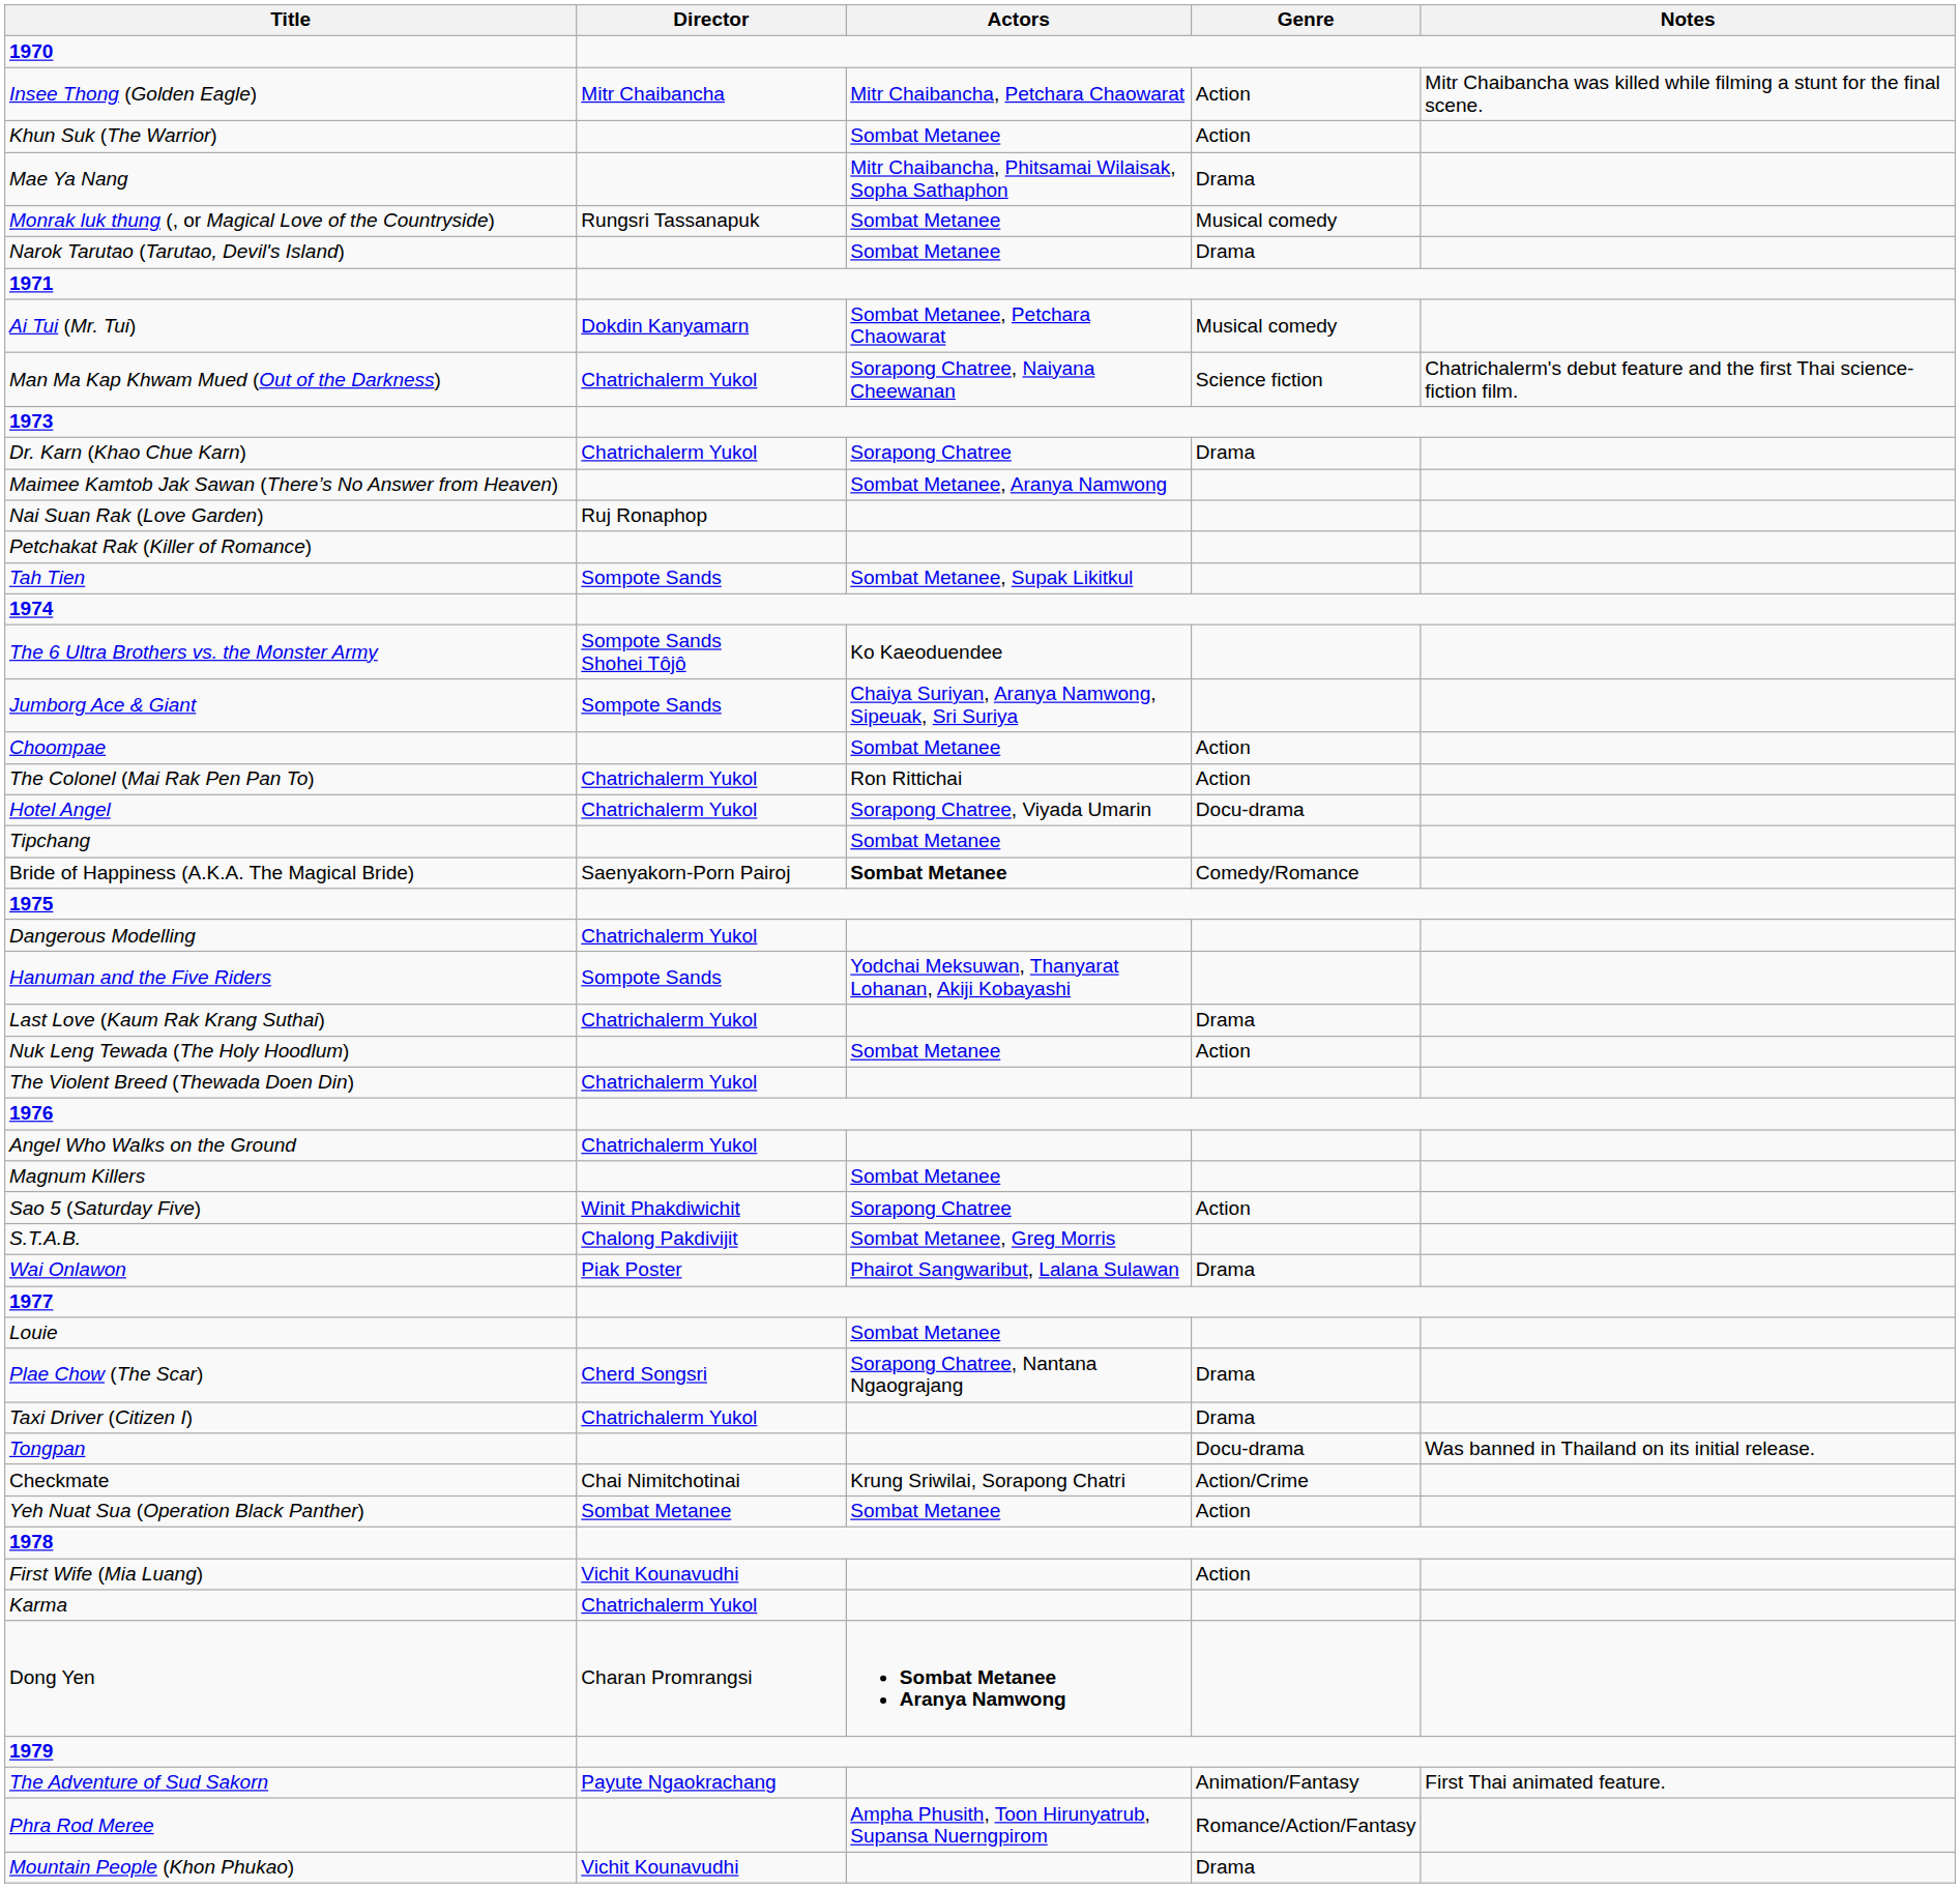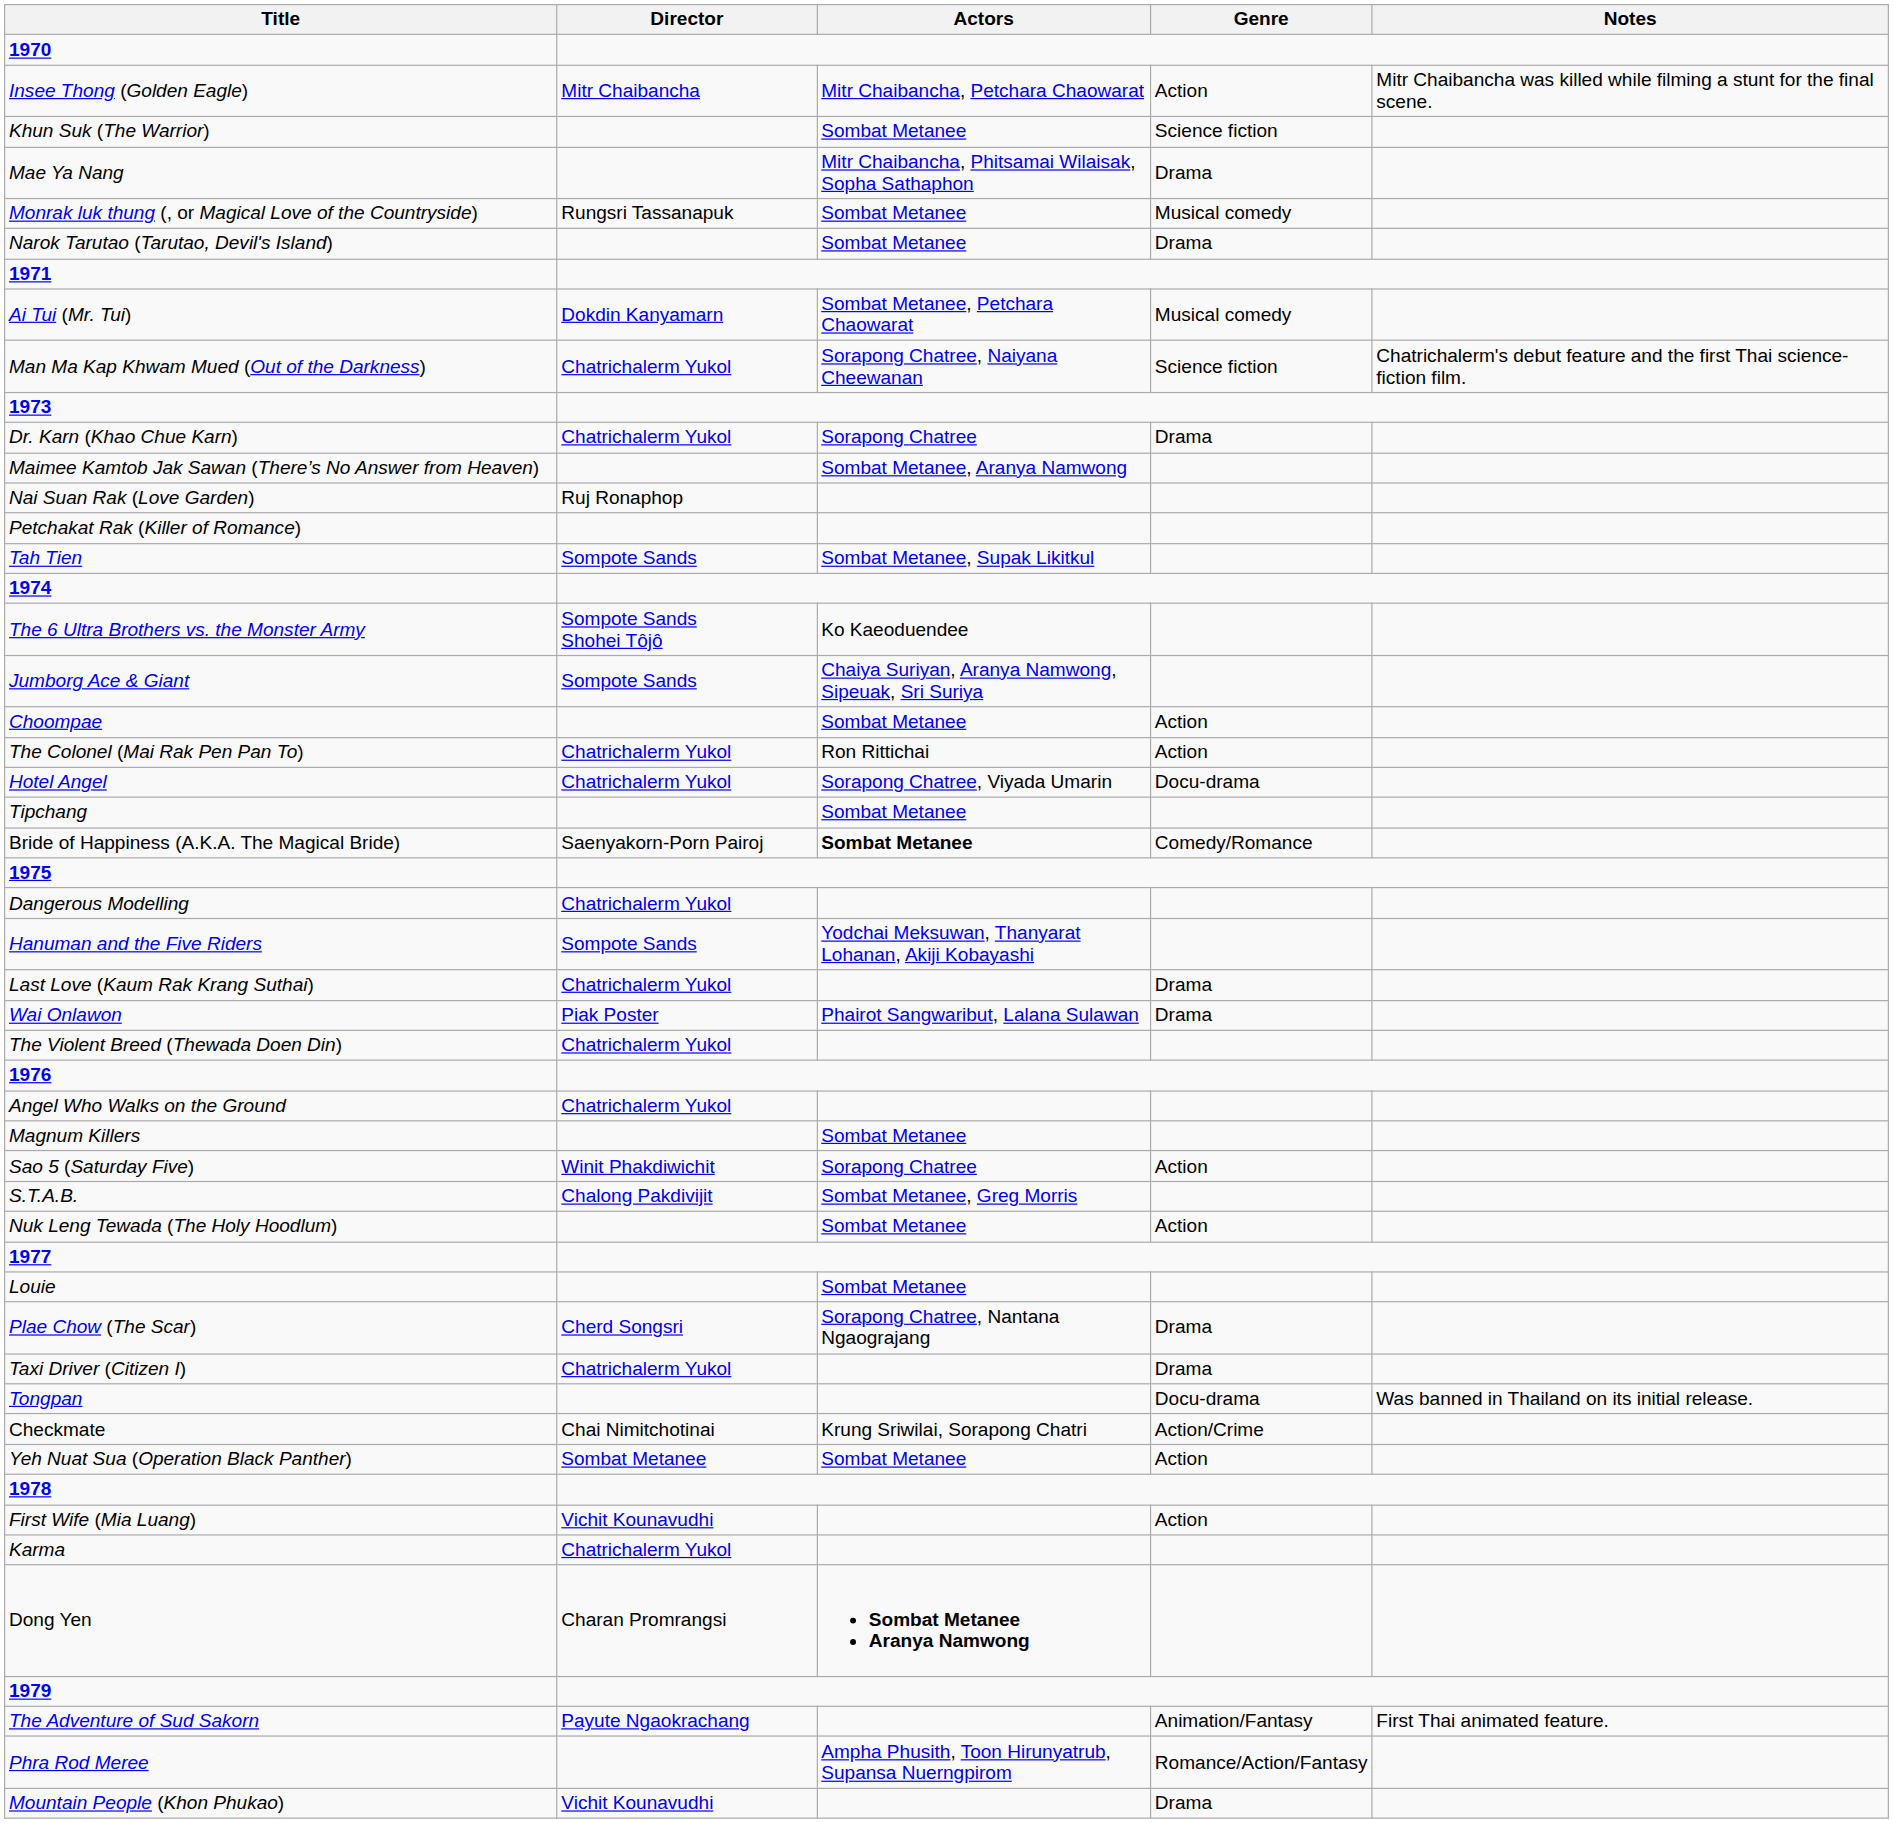 <table class="wikitable" style="width:100%;">
 <tr>
 <th style="width:30%;">Title</th>
 <th style="width:14%;">Director</th>
 <th style="width:18%;">Actors</th>
 <th style="width:10%;">Genre</th>
 <th style="width:28%;">Notes</th>
 </tr>
 <tr>
 <td><strong><a href='#'>1970</a></strong></td>
 </tr>
 <tr>
 <td><em><a href='#'>Insee Thong</a></em> (<em>Golden Eagle</em>)</td>
 <td><a href='#'>Mitr Chaibancha</a></td>
 <td><a href='#'>Mitr Chaibancha</a>, <a href='#'>Petchara Chaowarat</a></td>
 <td>Action</td>
 <td>Mitr Chaibancha was killed while filming a stunt for the final scene.</td>
 </tr>
 <tr>
 <td><em>Khun Suk</em> (<em>The Warrior</em>)</td>
 <td></td>
 <td><a href='#'>Sombat Metanee</a></td>
-<td>Action</td>
+<td>Science fiction</td>
 <td></td>
 </tr>
 <tr>
 <td><em>Mae Ya Nang</em></td>
 <td></td>
 <td><a href='#'>Mitr Chaibancha</a>, <a href='#'>Phitsamai Wilaisak</a>, <a href='#'>Sopha Sathaphon</a></td>
 <td>Drama</td>
 <td></td>
 </tr>
 <tr>
 <td><em><a href='#'>Monrak luk thung</a></em> (, or <em>Magical Love of the Countryside</em>)</td>
 <td>Rungsri Tassanapuk</td>
 <td><a href='#'>Sombat Metanee</a></td>
 <td>Musical comedy</td>
 <td></td>
 </tr>
 <tr>
 <td><em>Narok Tarutao</em> (<em>Tarutao, Devil's Island</em>)</td>
 <td></td>
 <td><a href='#'>Sombat Metanee</a></td>
 <td>Drama</td>
 <td></td>
 </tr>
 <tr>
 <td><strong><a href='#'>1971</a></strong></td>
 </tr>
 <tr>
 <td><em><a href='#'>Ai Tui</a></em> (<em>Mr. Tui</em>)</td>
 <td><a href='#'>Dokdin Kanyamarn</a></td>
 <td><a href='#'>Sombat Metanee</a>, <a href='#'>Petchara Chaowarat</a></td>
 <td>Musical comedy</td>
 <td></td>
 </tr>
 <tr>
 <td><em>Man Ma Kap Khwam Mued</em> (<em><a href='#'>Out of the Darkness</a></em>)</td>
 <td><a href='#'>Chatrichalerm Yukol</a></td>
 <td><a href='#'>Sorapong Chatree</a>, <a href='#'>Naiyana Cheewanan</a></td>
 <td>Science fiction</td>
 <td>Chatrichalerm's debut feature and the first Thai science-fiction film.</td>
 </tr>
 <tr>
 <td><strong><a href='#'>1973</a></strong></td>
 </tr>
 <tr>
 <td><em>Dr. Karn</em> (<em>Khao Chue Karn</em>)</td>
 <td><a href='#'>Chatrichalerm Yukol</a></td>
 <td><a href='#'>Sorapong Chatree</a></td>
 <td>Drama</td>
 <td></td>
 </tr>
 <tr>
 <td><em>Maimee Kamtob Jak Sawan</em> (<em>There’s No Answer from Heaven</em>)</td>
 <td></td>
 <td><a href='#'>Sombat Metanee</a>, <a href='#'>Aranya Namwong</a></td>
 <td></td>
 <td></td>
 </tr>
 <tr>
 <td><em>Nai Suan Rak</em> (<em>Love Garden</em>)</td>
 <td>Ruj Ronaphop</td>
 <td></td>
 <td></td>
 <td></td>
 </tr>
 <tr>
 <td><em>Petchakat Rak</em> (<em>Killer of Romance</em>)</td>
 <td></td>
 <td></td>
 <td></td>
 <td></td>
 </tr>
 <tr>
 <td><a href='#'><em>Tah Tien</em></a></td>
 <td><a href='#'>Sompote Sands</a></td>
 <td><a href='#'>Sombat Metanee</a>, <a href='#'>Supak Likitkul</a></td>
 <td></td>
 <td></td>
 </tr>
 <tr>
 <td><strong><a href='#'>1974</a></strong></td>
 </tr>
 <tr>
 <td><em><a href='#'>The 6 Ultra Brothers vs. the Monster Army</a></em></td>
 <td><a href='#'>Sompote Sands</a><br><a href='#'>Shohei Tôjô</a></td>
 <td>Ko Kaeoduendee</td>
 <td></td>
 <td></td>
 </tr>
 <tr>
 <td><em><a href='#'>Jumborg Ace & Giant</a></em></td>
 <td><a href='#'>Sompote Sands</a></td>
 <td><a href='#'>Chaiya Suriyan</a>, <a href='#'>Aranya Namwong</a>, <a href='#'>Sipeuak</a>, <a href='#'>Sri Suriya</a></td>
 <td></td>
 <td></td>
 </tr>
 <tr>
 <td><em><a href='#'>Choompae</a></em></td>
 <td></td>
 <td><a href='#'>Sombat Metanee</a></td>
 <td>Action</td>
 <td></td>
 </tr>
 <tr>
 <td><em>The Colonel</em> (<em>Mai Rak Pen Pan To</em>)</td>
 <td><a href='#'>Chatrichalerm Yukol</a></td>
 <td>Ron Rittichai</td>
 <td>Action</td>
 <td></td>
 </tr>
 <tr>
 <td><em><a href='#'>Hotel Angel</a></em></td>
 <td><a href='#'>Chatrichalerm Yukol</a></td>
 <td><a href='#'>Sorapong Chatree</a>, Viyada Umarin</td>
 <td>Docu-drama</td>
 <td></td>
 </tr>
 <tr>
 <td><em>Tipchang</em></td>
 <td></td>
 <td><a href='#'>Sombat Metanee</a></td>
 <td></td>
 <td></td>
 </tr>
 <tr>
 <td>Bride of Happiness (A.K.A. The Magical Bride)</td>
 <td>Saenyakorn-Porn Pairoj</td>
 <td><strong>Sombat Metanee</strong></td>
 <td>Comedy/Romance</td>
 <td></td>
 </tr>
 <tr>
 <td><strong><a href='#'>1975</a></strong></td>
 </tr>
 <tr>
 <td><em>Dangerous Modelling</em></td>
 <td><a href='#'>Chatrichalerm Yukol</a></td>
 <td></td>
 <td></td>
 <td></td>
 </tr>
 <tr>
 <td><em><a href='#'>Hanuman and the Five Riders</a></em></td>
 <td><a href='#'>Sompote Sands</a></td>
 <td><a href='#'>Yodchai Meksuwan</a>, <a href='#'>Thanyarat Lohanan</a>, <a href='#'>Akiji Kobayashi</a></td>
 <td></td>
 <td></td>
 </tr>
 <tr>
 <td><em>Last Love</em> (<em>Kaum Rak Krang Suthai</em>)</td>
 <td><a href='#'>Chatrichalerm Yukol</a></td>
 <td></td>
 <td>Drama</td>
 <td></td>
 </tr>
 <tr>
-<td><em>Nuk Leng Tewada</em> (<em>The Holy Hoodlum</em>)</td>
-<td></td>
-<td><a href='#'>Sombat Metanee</a></td>
-<td>Action</td>
+<td><em><a href='#'>Wai Onlawon</a></em></td>
+<td><a href='#'>Piak Poster</a></td>
+<td><a href='#'>Phairot Sangwaribut</a>, <a href='#'>Lalana Sulawan</a></td>
+<td>Drama</td>
 <td></td>
 </tr>
 <tr>
 <td><em>The Violent Breed</em> (<em>Thewada Doen Din</em>)</td>
 <td><a href='#'>Chatrichalerm Yukol</a></td>
 <td></td>
 <td></td>
 <td></td>
 </tr>
 <tr>
 <td><strong><a href='#'>1976</a></strong></td>
 </tr>
 <tr>
 <td><em>Angel Who Walks on the Ground</em></td>
 <td><a href='#'>Chatrichalerm Yukol</a></td>
 <td></td>
 <td></td>
 <td></td>
 </tr>
 <tr>
 <td><em>Magnum Killers</em></td>
 <td></td>
 <td><a href='#'>Sombat Metanee</a></td>
 <td></td>
 <td></td>
 </tr>
 <tr>
 <td><em>Sao 5</em> (<em>Saturday Five</em>)</td>
 <td><a href='#'>Winit Phakdiwichit</a></td>
 <td><a href='#'>Sorapong Chatree</a></td>
 <td>Action</td>
 <td></td>
 </tr>
 <tr>
 <td><em>S.T.A.B.</em></td>
 <td><a href='#'>Chalong Pakdivijit</a></td>
 <td><a href='#'>Sombat Metanee</a>, <a href='#'>Greg Morris</a></td>
 <td></td>
 <td></td>
 </tr>
 <tr>
-<td><em><a href='#'>Wai Onlawon</a></em></td>
-<td><a href='#'>Piak Poster</a></td>
-<td><a href='#'>Phairot Sangwaribut</a>, <a href='#'>Lalana Sulawan</a></td>
-<td>Drama</td>
+<td><em>Nuk Leng Tewada</em> (<em>The Holy Hoodlum</em>)</td>
+<td></td>
+<td><a href='#'>Sombat Metanee</a></td>
+<td>Action</td>
 <td></td>
 </tr>
 <tr>
 <td><strong><a href='#'>1977</a></strong></td>
 </tr>
 <tr>
 <td><em>Louie</em></td>
 <td></td>
 <td><a href='#'>Sombat Metanee</a></td>
 <td></td>
 <td></td>
 </tr>
 <tr>
 <td><em><a href='#'>Plae Chow</a></em> (<em>The Scar</em>)</td>
 <td><a href='#'>Cherd Songsri</a></td>
 <td><a href='#'>Sorapong Chatree</a>, Nantana Ngaograjang</td>
 <td>Drama</td>
 <td></td>
 </tr>
 <tr>
 <td><em>Taxi Driver</em> (<em>Citizen I</em>)</td>
 <td><a href='#'>Chatrichalerm Yukol</a></td>
 <td></td>
 <td>Drama</td>
 <td></td>
 </tr>
 <tr>
 <td><em><a href='#'>Tongpan</a></em></td>
 <td></td>
 <td></td>
 <td>Docu-drama</td>
 <td>Was banned in Thailand on its initial release.</td>
 </tr>
 <tr>
 <td>Checkmate</td>
 <td>Chai Nimitchotinai</td>
 <td>Krung Sriwilai, Sorapong Chatri</td>
 <td>Action/Crime</td>
 <td></td>
 </tr>
 <tr>
 <td><em>Yeh Nuat Sua</em> (<em>Operation Black Panther</em>)</td>
 <td><a href='#'>Sombat Metanee</a></td>
 <td><a href='#'>Sombat Metanee</a></td>
 <td>Action</td>
 <td></td>
 </tr>
 <tr>
 <td><strong><a href='#'>1978</a></strong></td>
 </tr>
 <tr>
 <td><em>First Wife</em> (<em>Mia Luang</em>)</td>
 <td><a href='#'>Vichit Kounavudhi</a></td>
 <td></td>
 <td>Action</td>
 <td></td>
 </tr>
 <tr>
 <td><em>Karma</em></td>
 <td><a href='#'>Chatrichalerm Yukol</a></td>
 <td></td>
 <td></td>
 <td></td>
 </tr>
 <tr>
 <td>Dong Yen</td>
 <td>Charan Promrangsi</td>
 <td><br><ul><li><strong>Sombat Metanee</strong></li><li><strong>Aranya Namwong</strong></li></ul></td>
 <td></td>
 <td></td>
 </tr>
 <tr>
 <td><strong><a href='#'>1979</a></strong></td>
 </tr>
 <tr>
 <td><em><a href='#'>The Adventure of Sud Sakorn</a></em></td>
 <td><a href='#'>Payute Ngaokrachang</a></td>
 <td></td>
 <td>Animation/Fantasy</td>
 <td>First Thai animated feature.</td>
 </tr>
 <tr>
 <td><em><a href='#'>Phra Rod Meree</a></em></td>
 <td></td>
 <td><a href='#'>Ampha Phusith</a>, <a href='#'>Toon Hirunyatrub</a>, <a href='#'>Supansa Nuerngpirom</a></td>
 <td>Romance/Action/Fantasy</td>
 <td></td>
 </tr>
 <tr>
 <td><em><a href='#'>Mountain People</a></em> (<em>Khon Phukao</em>)</td>
 <td><a href='#'>Vichit Kounavudhi</a></td>
 <td></td>
 <td>Drama</td>
 <td></td>
 </tr>
 </table>
